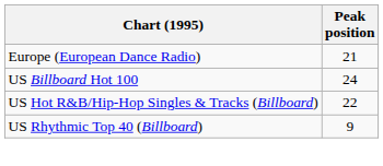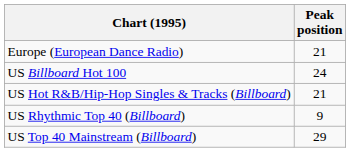 <table class="wikitable sortable">
 <tr>
 <th>Chart (1995)</th>
 <th>Peak<br>position</th>
 </tr>
 <tr>
 <td>Europe (<a href='#'>European Dance Radio</a>)</td>
 <td align="center">21</td>
 </tr>
 <tr>
 <td>US <a href='#'><em>Billboard</em> Hot 100</a></td>
 <td align=center>24</td>
 </tr>
 <tr>
 <td>US <a href='#'>Hot R&B/Hip-Hop Singles & Tracks</a> (<em><a href='#'>Billboard</a></em>)</td>
-<td align=center>22</td>
+<td align=center>21</td>
 </tr>
 <tr>
 <td>US <a href='#'>Rhythmic Top 40</a> (<em><a href='#'>Billboard</a></em>)</td>
 <td align=center>9</td>
 </tr>
+<tr>
+<td>US <a href='#'>Top 40 Mainstream</a> (<em><a href='#'>Billboard</a></em>)</td>
+<td align=center>29</td>
+</tr>
 </table>
